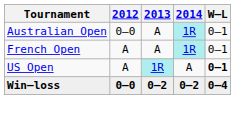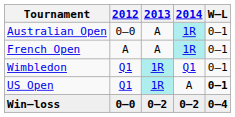 <table class=wikitable style=text-align:center;>
 <tr>
 <th>Tournament</th>
 <th><a href='#'>2012</a></th>
 <th><a href='#'>2013</a></th>
 <th><a href='#'>2014</a></th>
 <th>W–L</th>
 </tr>
 <tr>
 <td align=left><a href='#'>Australian Open</a></td>
 <td>0–0</td>
 <td>A</td>
 <td bgcolor=afeeee><a href='#'>1R</a></td>
 <td>0–1</td>
 </tr>
 <tr>
 <td align=left><a href='#'>French Open</a></td>
 <td>A</td>
 <td>A</td>
 <td style="background:#afeeee;"><a href='#'>1R</a></td>
 <td>0–1</td>
 </tr>
 <tr>
+<td align=left><a href='#'>Wimbledon</a></td>
+<td><a href='#'>Q1</a></td>
+<td style="background:#afeeee;"><a href='#'>1R</a></td>
+<td><a href='#'>Q1</a></td>
+<td>0–1</td>
+</tr>
+<tr>
 <td align=left><a href='#'>US Open</a></td>
-<td>A</td>
+<td><a href='#'>Q1</a></td>
 <td style="background:#afeeee;"><a href='#'>1R</a></td>
 <td>A</td>
 <td><strong>0–1</strong></td>
 </tr>
 <tr style="background:#efefef; font-weight:bold;">
 <td style="text-align:left">Win–loss</td>
 <td>0–0</td>
 <td>0–2</td>
 <td>0–2</td>
 <td>0–4</td>
 </tr>
 </table>
